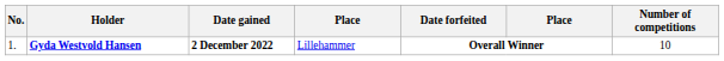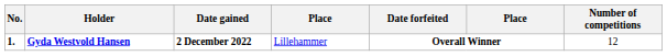 <table class="wikitable plainrowheaders" style="background:#fff; font-size:86%; line-height:16px; border:grey solid 1px; border-collapse:collapse;">
 <tr>
 <th style="width:1em;">No.</th>
 <th style="width:14em;">Holder</th>
 <th style="width:9em;">Date gained</th>
 <th style="width:9em;">Place</th>
 <th style="width:9em;">Date forfeited</th>
 <th style="width:9em;">Place</th>
 <th style="width:9em;">Number of competitions</th>
 </tr>
 <tr>
-<td>1.</td>
+<td><strong>1.</strong></td>
 <td> <strong><a href='#'>Gyda Westvold Hansen</a></strong></td>
 <td><strong>2 December 2022</strong></td>
 <td> <a href='#'>Lillehammer</a></td>
 <td align=center colspan=2><strong>Overall Winner</strong></td>
-<td align=center>10</td>
+<td align=center>12</td>
 </tr>
 </table>
